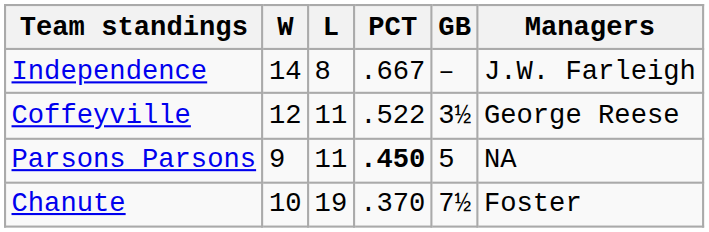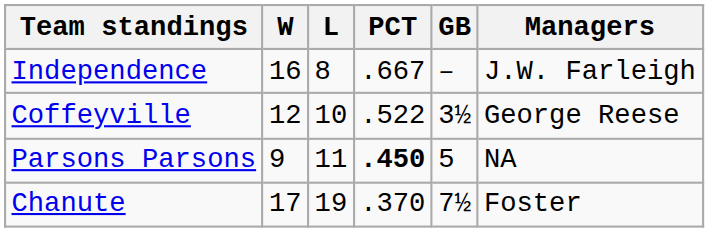 <table class="wikitable">
 <tr align=center>
 <th>Team standings</th>
 <th>W</th>
 <th>L</th>
 <th>PCT</th>
 <th>GB</th>
 <th>Managers</th>
 </tr>
 <tr>
 <td><a href='#'>Independence</a></td>
-<td>14</td>
+<td>16</td>
 <td>8</td>
 <td>.667</td>
 <td>–</td>
 <td>J.W. Farleigh</td>
 </tr>
 <tr>
 <td><a href='#'>Coffeyville</a></td>
 <td>12</td>
-<td>11</td>
+<td>10</td>
 <td>.522</td>
 <td>3½</td>
 <td>George Reese</td>
 </tr>
 <tr>
 <td><a href='#'>Parsons Parsons</a></td>
 <td>9</td>
 <td>11</td>
 <td><strong>.450</strong></td>
 <td>5</td>
 <td>NA</td>
 </tr>
 <tr>
 <td><a href='#'>Chanute</a></td>
-<td>10</td>
+<td>17</td>
 <td>19</td>
 <td>.370</td>
 <td>7½</td>
 <td>Foster</td>
 </tr>
 </table>
